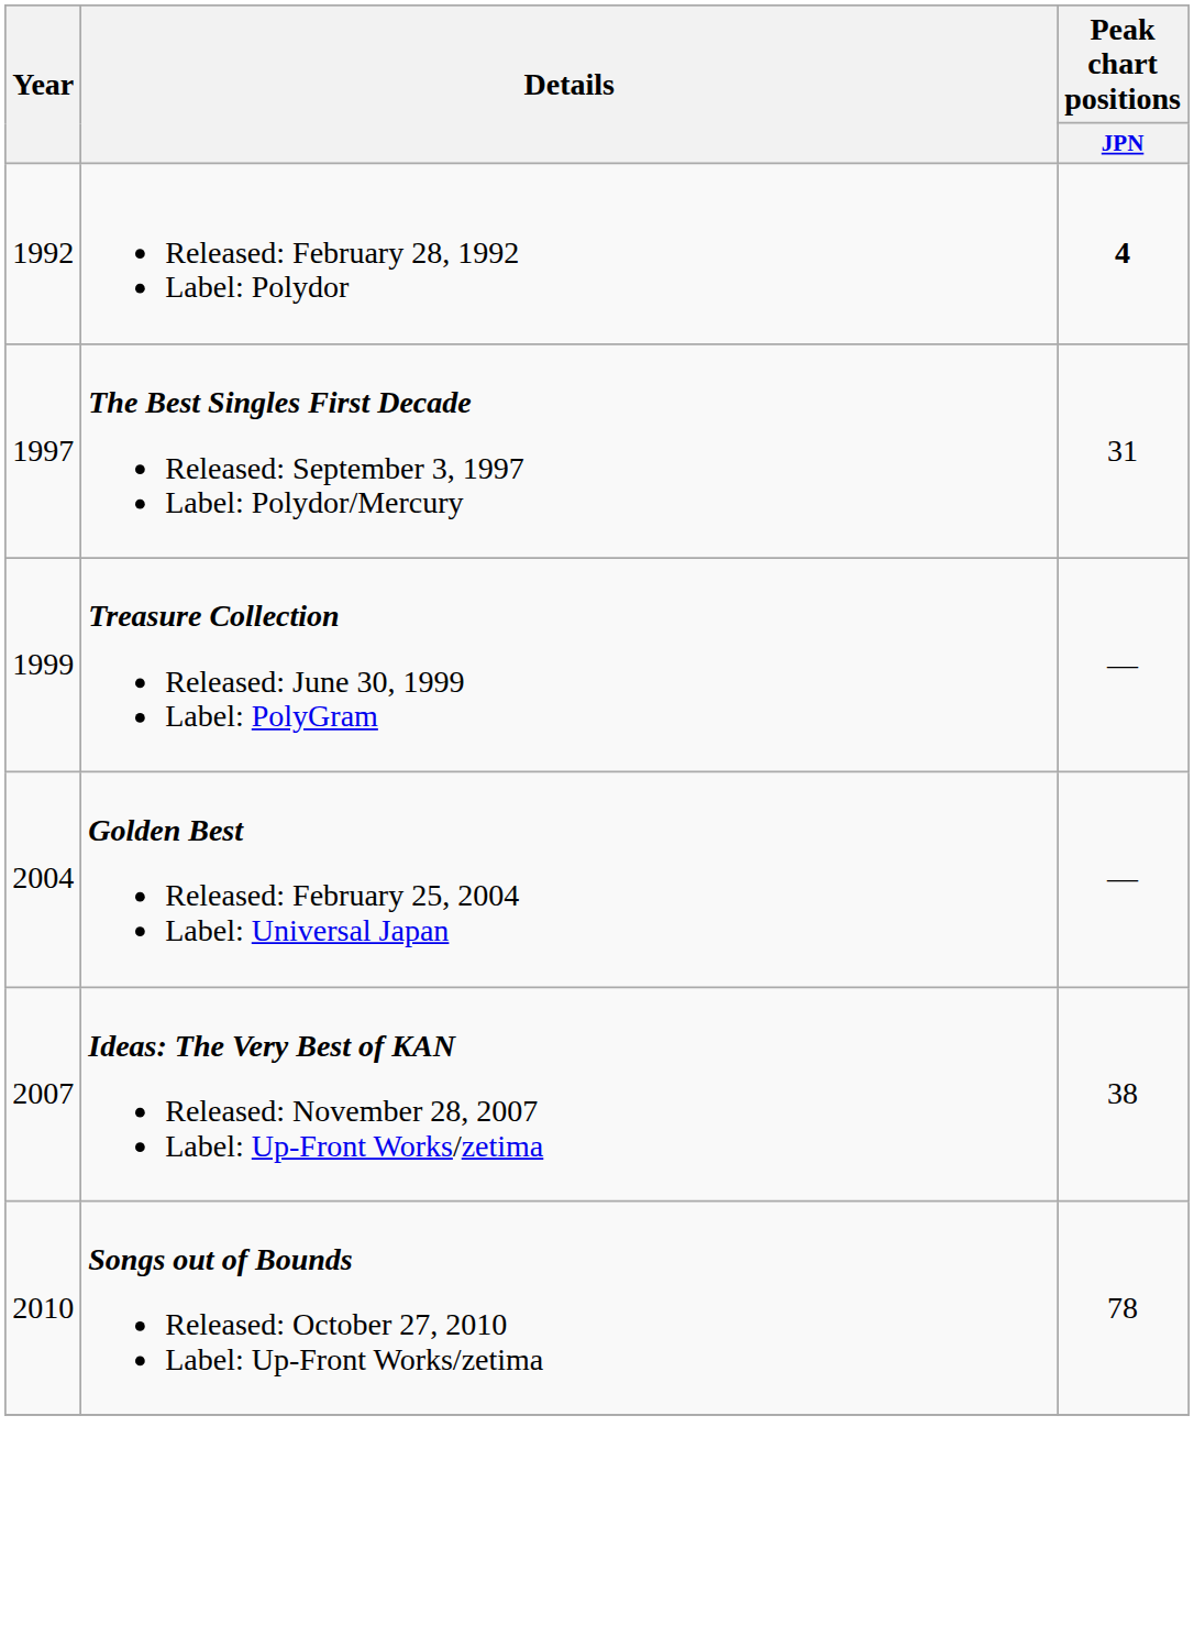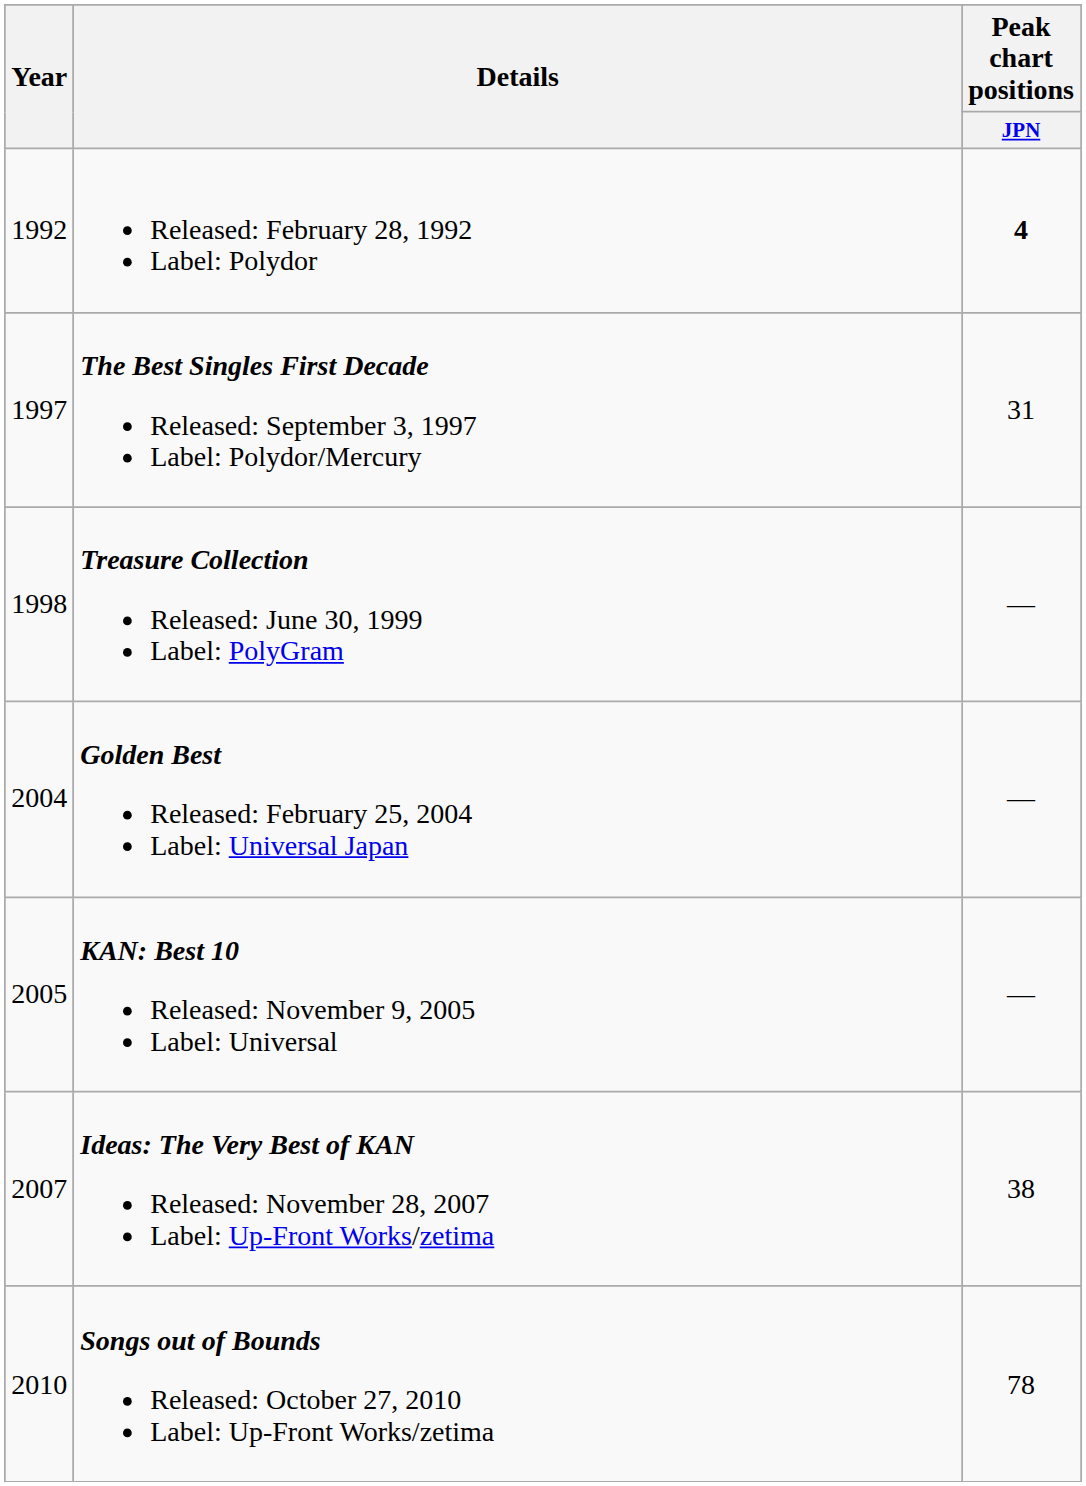 <table class="wikitable" style="text-align:center">
 <tr>
 <th rowspan="2">Year</th>
 <th rowspan="2" width="500">Details</th>
 <th colspan="1">Peak chart positions</th>
 </tr>
 <tr>
 <th style="width:3em;font-size:75%"><a href='#'>JPN</a><br></th>
 </tr>
 <tr>
 <td>1992</td>
 <td align="left"><br><ul><li>Released: February 28, 1992</li><li>Label: Polydor</li></ul></td>
 <td><strong>4</strong></td>
 </tr>
 <tr>
 <td>1997</td>
 <td align="left"><br><strong><em>The Best Singles First Decade</em></strong><ul><li>Released: September 3, 1997</li><li>Label: Polydor/Mercury</li></ul></td>
 <td>31</td>
 </tr>
 <tr>
-<td>1999</td>
+<td>1998</td>
 <td align="left"><br><strong><em>Treasure Collection</em></strong><ul><li>Released: June 30, 1999</li><li>Label: <a href='#'>PolyGram</a></li></ul></td>
 <td>—</td>
 </tr>
 <tr>
 <td>2004</td>
 <td align="left"><br><strong><em>Golden Best</em></strong><ul><li>Released: February 25, 2004</li><li>Label: <a href='#'>Universal Japan</a></li></ul></td>
+<td>—</td>
+</tr>
+<tr>
+<td>2005</td>
+<td align="left"><br><strong><em>KAN: Best 10</em></strong><ul><li>Released: November 9, 2005</li><li>Label: Universal</li></ul></td>
 <td>—</td>
 </tr>
 <tr>
 <td>2007</td>
 <td align="left"><br><strong><em>Ideas: The Very Best of KAN</em></strong><ul><li>Released: November 28, 2007</li><li>Label: <a href='#'>Up-Front Works</a>/<a href='#'>zetima</a></li></ul></td>
 <td>38</td>
 </tr>
 <tr>
 <td>2010</td>
 <td align="left"><br><strong><em>Songs out of Bounds</em></strong><ul><li>Released: October 27, 2010</li><li>Label: Up-Front Works/zetima</li></ul></td>
 <td>78</td>
 </tr>
 <tr>
 </tr>
 </table>
